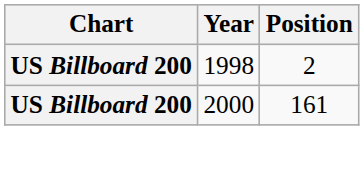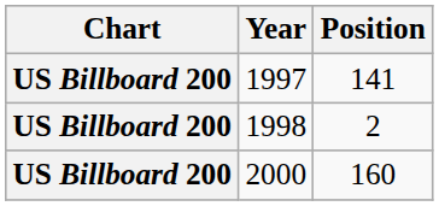 <table class="wikitable plainrowheaders" style="text-align:center;">
 <tr>
 <th scope="col">Chart</th>
 <th scope="col">Year</th>
 <th scope="col">Position</th>
+</tr>
+<tr>
+<th scope="row">US <em>Billboard</em> 200</th>
+<td>1997</td>
+<td>141</td>
 </tr>
 <tr>
 <th scope="row">US <em>Billboard</em> 200</th>
 <td>1998</td>
 <td>2</td>
 </tr>
 <tr>
 <th scope="row">US <em>Billboard</em> 200</th>
 <td>2000</td>
-<td>161</td>
+<td>160</td>
 </tr>
 </table>
